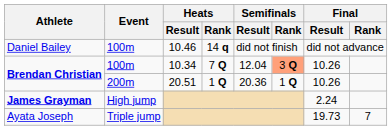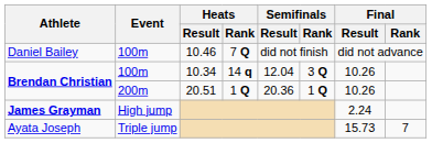 <table class=wikitable style="font-size:90%">
 <tr>
 <th rowspan="2">Athlete</th>
 <th rowspan="2">Event</th>
 <th colspan="2">Heats</th>
 <th colspan="2">Semifinals</th>
 <th colspan="2">Final</th>
 </tr>
 <tr>
 <th>Result</th>
 <th>Rank</th>
 <th>Result</th>
 <th>Rank</th>
 <th>Result</th>
 <th>Rank</th>
 </tr>
 <tr>
 <td><a href='#'>Daniel Bailey</a></td>
 <td><a href='#'>100m</a></td>
 <td align=center>10.46</td>
-<td align=center>14 <strong>q</strong></td>
+<td align=center>7 <strong>Q</strong></td>
 <td colspan="2">did not finish</td>
 <td colspan="2">did not advance</td>
 </tr>
 <tr>
 <td rowspan="2"><strong><a href='#'>Brendan Christian</a></strong></td>
 <td><a href='#'>100m</a></td>
 <td align=center>10.34</td>
-<td align=center>7 <strong>Q</strong></td>
+<td align=center>14 <strong>q</strong></td>
 <td align=center>12.04</td>
-<td align=center style="background: lightsalmon;">3 <strong>Q</strong></td>
+<td align=center>3 <strong>Q</strong></td>
 <td align=center>10.26</td>
 <td align=center></td>
 </tr>
 <tr>
 <td><a href='#'>200m</a></td>
 <td align=center>20.51</td>
 <td align=center>1 <strong>Q</strong></td>
 <td align=center>20.36</td>
 <td align=center>1 <strong>Q</strong></td>
 <td align=center>10.26</td>
 <td align=center></td>
 </tr>
 <tr>
 <td><strong><a href='#'>James Grayman</a></strong></td>
 <td><a href='#'>High jump</a></td>
 <td colspan=4 bgcolor=wheat></td>
 <td align=center>2.24</td>
 <td align=center></td>
 </tr>
 <tr>
 <td rowspan="2"><a href='#'>Ayata Joseph</a></td>
 <td><a href='#'>Triple jump</a></td>
 <td colspan=4 bgcolor=wheat></td>
-<td align=center>19.73</td>
+<td align=center>15.73</td>
 <td align=center>7</td>
 </tr>
 </table>
